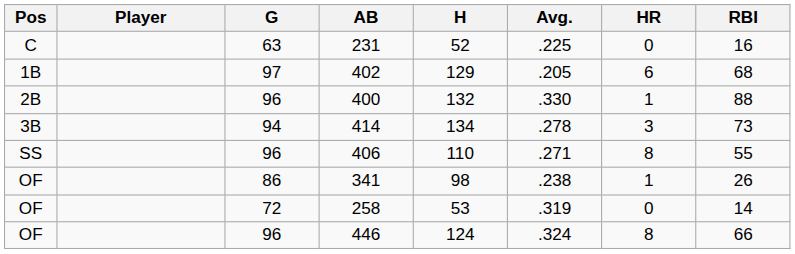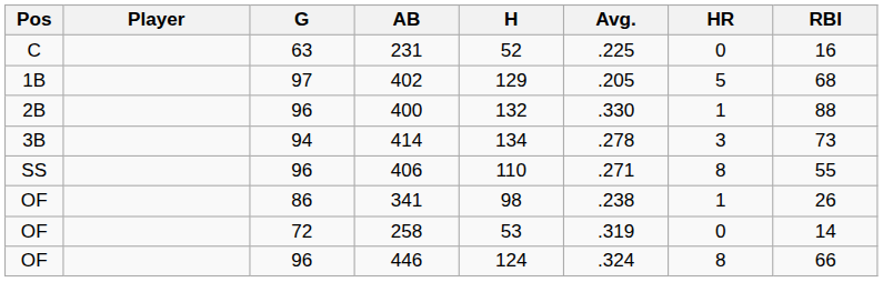 <table class="wikitable sortable">
 <tr>
 <th bgcolor="#DDDDFF" width="5%">Pos</th>
 <th bgcolor="#DDDDFF" width="16%">Player</th>
 <th bgcolor="#DDDDFF" width="9%">G</th>
 <th bgcolor="#DDDDFF" width="9%">AB</th>
 <th bgcolor="#DDDDFF" width="9%">H</th>
 <th bgcolor="#DDDDFF" width="9%">Avg.</th>
 <th bgcolor="#DDDDFF" width="9%">HR</th>
 <th bgcolor="#DDDDFF" width="9%">RBI</th>
 </tr>
 <tr align="center">
 <td>C</td>
 <td></td>
 <td>63</td>
 <td>231</td>
 <td>52</td>
 <td>.225</td>
 <td>0</td>
 <td>16</td>
 </tr>
 <tr align="center">
 <td>1B</td>
 <td></td>
 <td>97</td>
 <td>402</td>
 <td>129</td>
 <td>.205</td>
-<td>6</td>
+<td>5</td>
 <td>68</td>
 </tr>
 <tr align="center">
 <td>2B</td>
 <td></td>
 <td>96</td>
 <td>400</td>
 <td>132</td>
 <td>.330</td>
 <td>1</td>
 <td>88</td>
 </tr>
 <tr align="center">
 <td>3B</td>
 <td></td>
 <td>94</td>
 <td>414</td>
 <td>134</td>
 <td>.278</td>
 <td>3</td>
 <td>73</td>
 </tr>
 <tr align="center">
 <td>SS</td>
 <td></td>
 <td>96</td>
 <td>406</td>
 <td>110</td>
 <td>.271</td>
 <td>8</td>
 <td>55</td>
 </tr>
 <tr align="center">
 <td>OF</td>
 <td></td>
 <td>86</td>
 <td>341</td>
 <td>98</td>
 <td>.238</td>
 <td>1</td>
 <td>26</td>
 </tr>
 <tr align="center">
 <td>OF</td>
 <td></td>
 <td>72</td>
 <td>258</td>
 <td>53</td>
 <td>.319</td>
 <td>0</td>
 <td>14</td>
 </tr>
 <tr align="center">
 <td>OF</td>
 <td></td>
 <td>96</td>
 <td>446</td>
 <td>124</td>
 <td>.324</td>
 <td>8</td>
 <td>66</td>
 </tr>
 </table>
